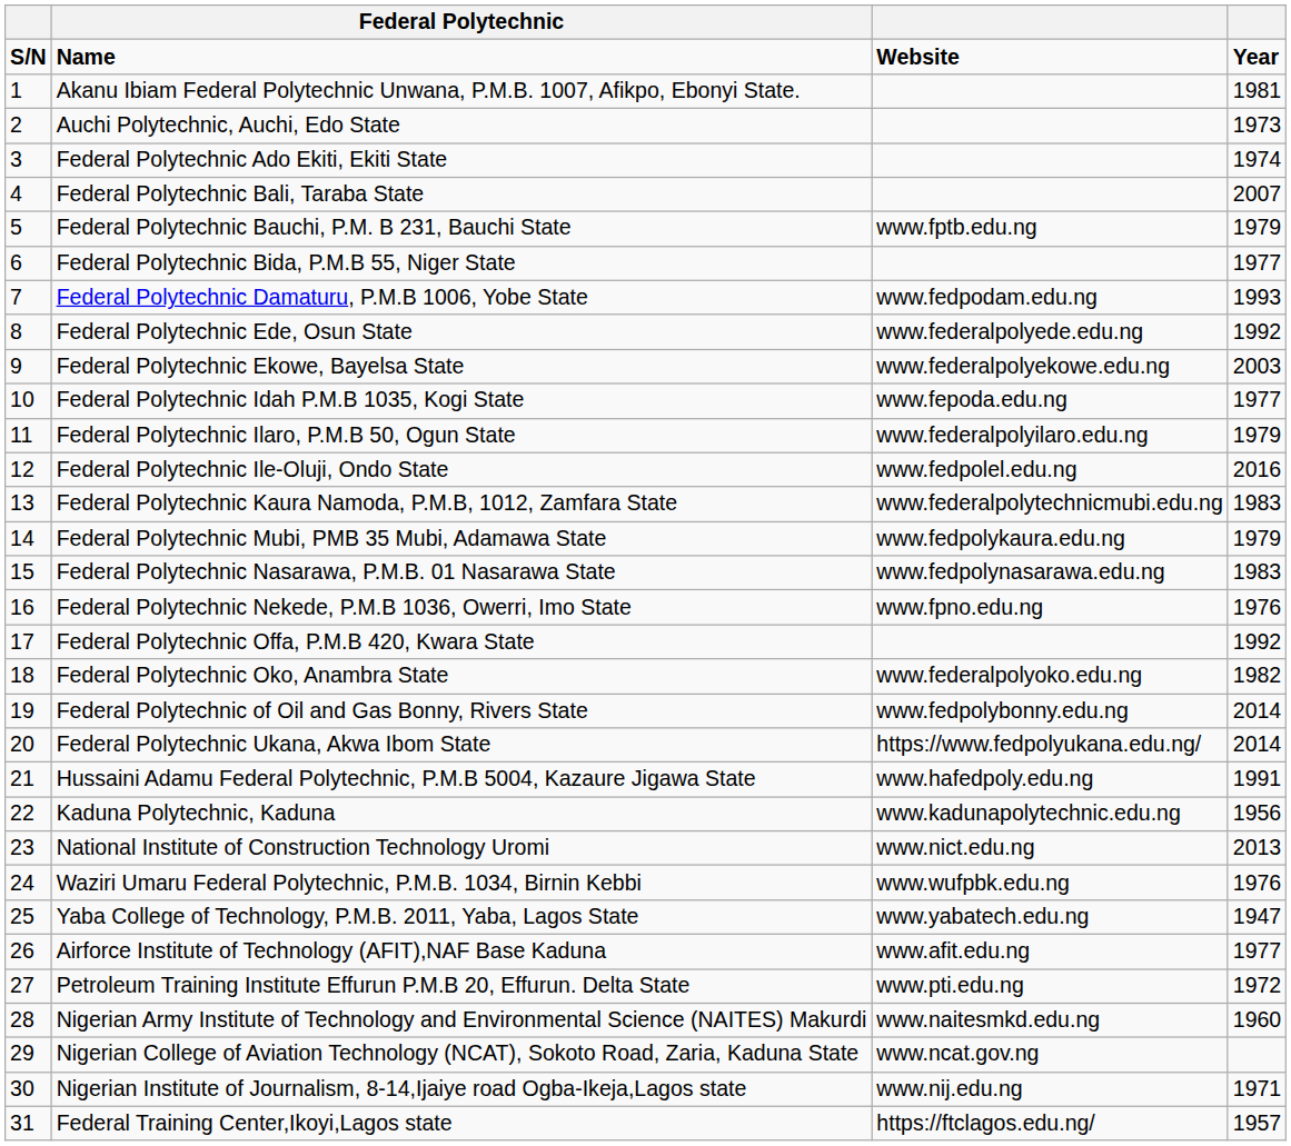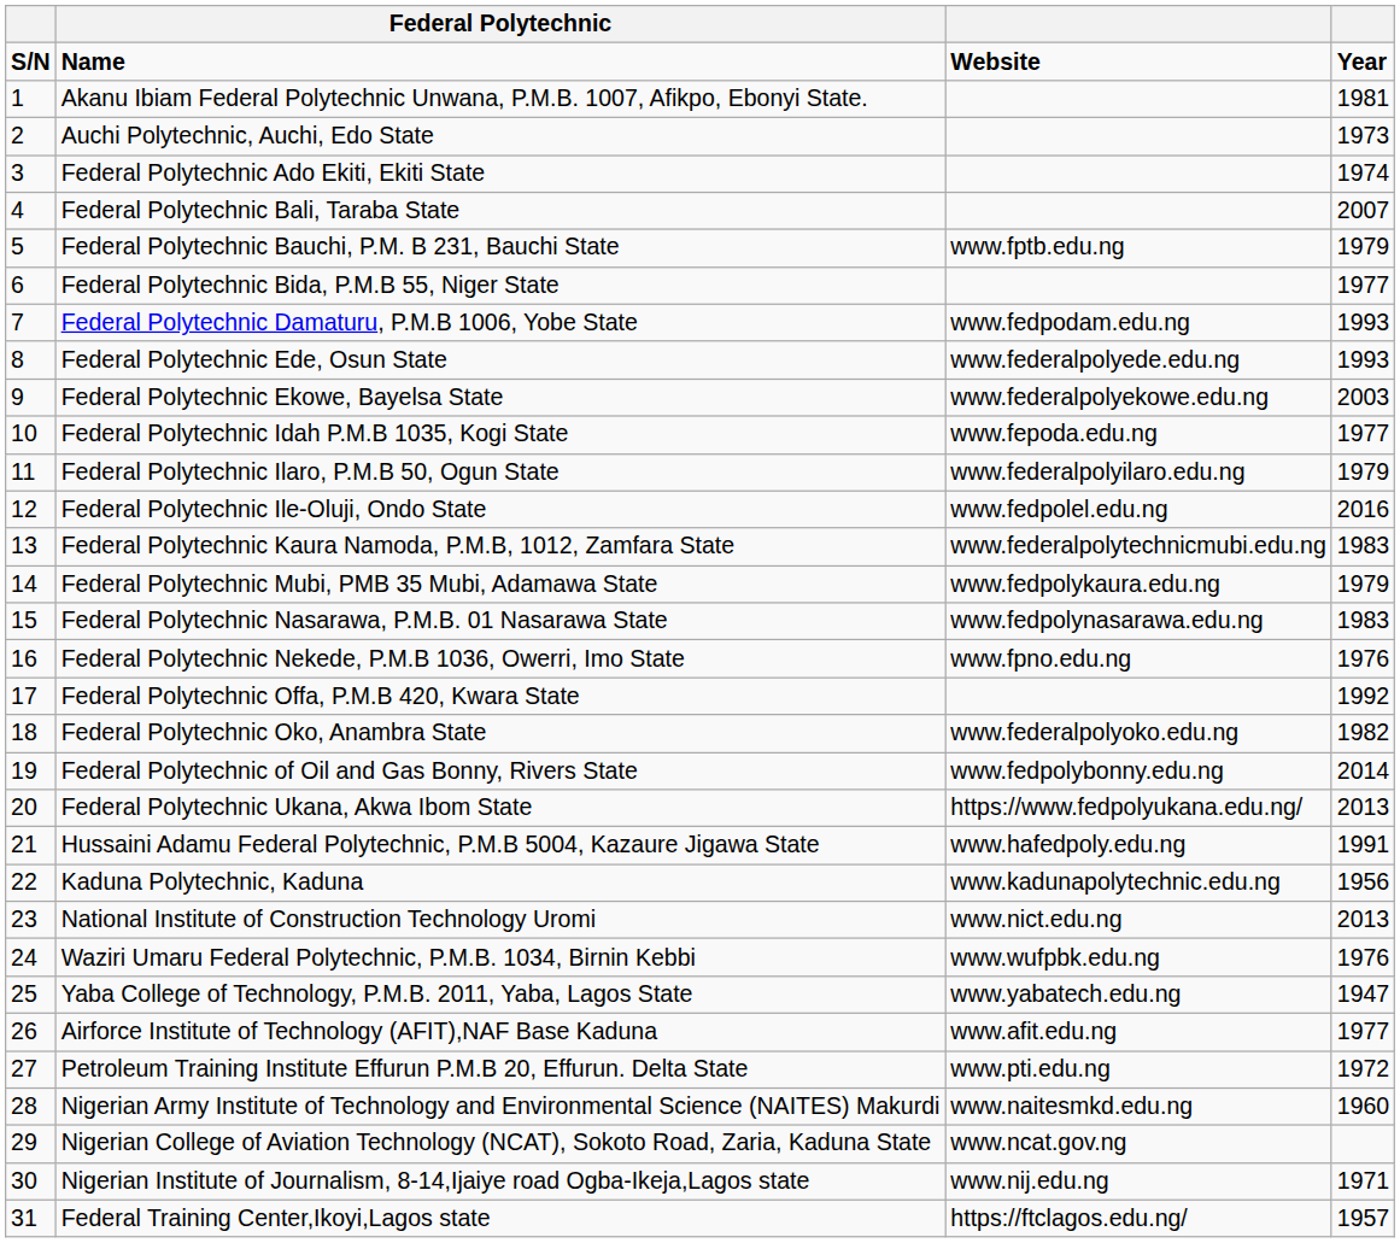 <table class="wikitable sortable">
 <tr>
 <th></th>
 <th>Federal Polytechnic</th>
 <th></th>
 <th></th>
 </tr>
 <tr>
 <td><strong>S/N</strong></td>
 <td><strong>Name</strong></td>
 <td><strong>Website</strong></td>
 <td><strong>Year</strong></td>
 </tr>
 <tr>
 <td>1</td>
 <td>Akanu Ibiam Federal Polytechnic Unwana, P.M.B. 1007, Afikpo, Ebonyi State.</td>
 <td></td>
 <td>1981</td>
 </tr>
 <tr>
 <td>2</td>
 <td>Auchi Polytechnic, Auchi, Edo State</td>
 <td></td>
 <td>1973</td>
 </tr>
 <tr>
 <td>3</td>
 <td>Federal Polytechnic Ado Ekiti, Ekiti State</td>
 <td></td>
 <td>1974</td>
 </tr>
 <tr>
 <td>4</td>
 <td>Federal Polytechnic Bali, Taraba State</td>
 <td></td>
 <td>2007</td>
 </tr>
 <tr>
 <td>5</td>
 <td>Federal Polytechnic Bauchi, P.M. B 231, Bauchi State</td>
 <td>www.fptb.edu.ng</td>
 <td>1979</td>
 </tr>
 <tr>
 <td>6</td>
 <td>Federal Polytechnic Bida, P.M.B 55, Niger State</td>
 <td></td>
 <td>1977</td>
 </tr>
 <tr>
 <td>7</td>
 <td><a href='#'>Federal Polytechnic Damaturu</a>, P.M.B 1006, Yobe State</td>
 <td>www.fedpodam.edu.ng</td>
 <td>1993</td>
 </tr>
 <tr>
 <td>8</td>
 <td>Federal Polytechnic Ede, Osun State</td>
 <td>www.federalpolyede.edu.ng</td>
-<td>1992</td>
+<td>1993</td>
 </tr>
 <tr>
 <td>9</td>
 <td>Federal Polytechnic Ekowe, Bayelsa State</td>
 <td>www.federalpolyekowe.edu.ng</td>
 <td>2003</td>
 </tr>
 <tr>
 <td>10</td>
 <td>Federal Polytechnic Idah P.M.B 1035, Kogi State</td>
 <td>www.fepoda.edu.ng</td>
 <td>1977</td>
 </tr>
 <tr>
 <td>11</td>
 <td>Federal Polytechnic Ilaro, P.M.B 50, Ogun State</td>
 <td>www.federalpolyilaro.edu.ng</td>
 <td>1979</td>
 </tr>
 <tr>
 <td>12</td>
 <td>Federal Polytechnic Ile-Oluji, Ondo State</td>
 <td>www.fedpolel.edu.ng</td>
 <td>2016</td>
 </tr>
 <tr>
 <td>13</td>
 <td>Federal Polytechnic Kaura Namoda, P.M.B, 1012, Zamfara State</td>
 <td>www.federalpolytechnicmubi.edu.ng</td>
 <td>1983</td>
 </tr>
 <tr>
 <td>14</td>
 <td>Federal Polytechnic Mubi, PMB 35 Mubi, Adamawa State</td>
 <td>www.fedpolykaura.edu.ng</td>
 <td>1979</td>
 </tr>
 <tr>
 <td>15</td>
 <td>Federal Polytechnic Nasarawa, P.M.B. 01 Nasarawa State</td>
 <td>www.fedpolynasarawa.edu.ng</td>
 <td>1983</td>
 </tr>
 <tr>
 <td>16</td>
 <td>Federal Polytechnic Nekede, P.M.B 1036, Owerri, Imo State</td>
 <td>www.fpno.edu.ng</td>
 <td>1976</td>
 </tr>
 <tr>
 <td>17</td>
 <td>Federal Polytechnic Offa, P.M.B 420, Kwara State</td>
 <td></td>
 <td>1992</td>
 </tr>
 <tr>
 <td>18</td>
 <td>Federal Polytechnic Oko, Anambra State</td>
 <td>www.federalpolyoko.edu.ng</td>
 <td>1982</td>
 </tr>
 <tr>
 <td>19</td>
 <td>Federal Polytechnic of Oil and Gas Bonny, Rivers State</td>
 <td>www.fedpolybonny.edu.ng</td>
 <td>2014</td>
 </tr>
 <tr>
 <td>20</td>
 <td>Federal Polytechnic Ukana, Akwa Ibom State</td>
 <td>https://www.fedpolyukana.edu.ng/</td>
-<td>2014</td>
+<td>2013</td>
 </tr>
 <tr>
 <td>21</td>
 <td>Hussaini Adamu Federal Polytechnic, P.M.B 5004, Kazaure Jigawa State</td>
 <td>www.hafedpoly.edu.ng</td>
 <td>1991</td>
 </tr>
 <tr>
 <td>22</td>
 <td>Kaduna Polytechnic, Kaduna</td>
 <td>www.kadunapolytechnic.edu.ng</td>
 <td>1956</td>
 </tr>
 <tr>
 <td>23</td>
 <td>National Institute of Construction Technology Uromi</td>
 <td>www.nict.edu.ng</td>
 <td>2013</td>
 </tr>
 <tr>
 <td>24</td>
 <td>Waziri Umaru Federal Polytechnic, P.M.B. 1034, Birnin Kebbi</td>
 <td>www.wufpbk.edu.ng</td>
 <td>1976</td>
 </tr>
 <tr>
 <td>25</td>
 <td>Yaba College of Technology, P.M.B. 2011, Yaba, Lagos State</td>
 <td>www.yabatech.edu.ng</td>
 <td>1947</td>
 </tr>
 <tr>
 <td>26</td>
 <td>Airforce Institute of Technology (AFIT),NAF Base Kaduna</td>
 <td>www.afit.edu.ng</td>
 <td>1977</td>
 </tr>
 <tr>
 <td>27</td>
 <td>Petroleum Training Institute Effurun P.M.B 20, Effurun. Delta State</td>
 <td>www.pti.edu.ng</td>
 <td>1972</td>
 </tr>
 <tr>
 <td>28</td>
 <td>Nigerian Army Institute of Technology and Environmental Science (NAITES) Makurdi</td>
 <td>www.naitesmkd.edu.ng</td>
 <td>1960</td>
 </tr>
 <tr>
 <td>29</td>
 <td>Nigerian College of Aviation Technology (NCAT), Sokoto Road, Zaria, Kaduna State</td>
 <td>www.ncat.gov.ng</td>
 <td></td>
 </tr>
 <tr>
 <td>30</td>
 <td>Nigerian Institute of Journalism, 8-14,Ijaiye road Ogba-Ikeja,Lagos state</td>
 <td>www.nij.edu.ng</td>
 <td>1971</td>
 </tr>
 <tr>
 <td>31</td>
 <td>Federal Training Center,Ikoyi,Lagos state</td>
 <td>https://ftclagos.edu.ng/</td>
 <td>1957</td>
 </tr>
 </table>
